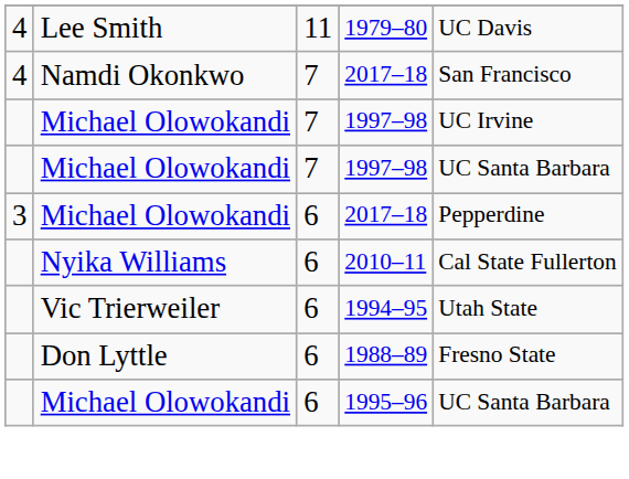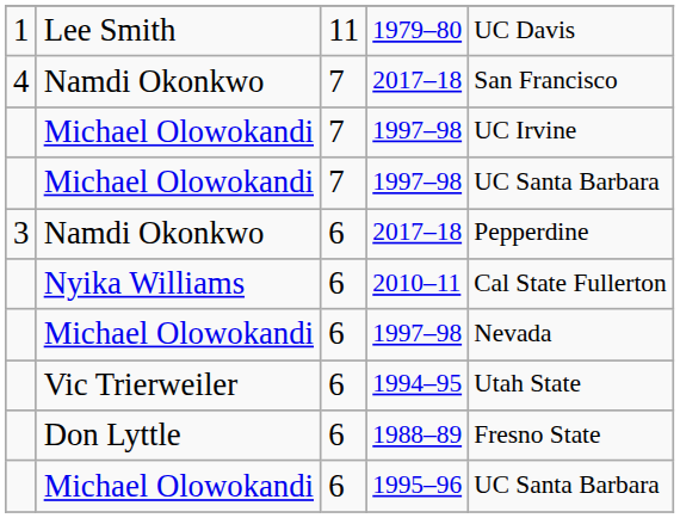 <table class="wikitable">
 <tr>
 </tr>
 <tr>
-<td>4</td>
+<td>1</td>
 <td>Lee Smith</td>
 <td>11</td>
 <td style="font-size:80%;"><a href='#'>1979–80</a></td>
 <td style="font-size:80%;">UC Davis</td>
 </tr>
 <tr>
 <td>4</td>
 <td>Namdi Okonkwo</td>
 <td>7</td>
 <td style="font-size:80%;"><a href='#'>2017–18</a></td>
 <td style="font-size:80%;">San Francisco</td>
 </tr>
 <tr>
 <td></td>
 <td><a href='#'>Michael Olowokandi</a></td>
 <td>7</td>
 <td style="font-size:80%;"><a href='#'>1997–98</a></td>
 <td style="font-size:80%;">UC Irvine</td>
 </tr>
 <tr>
 <td></td>
 <td><a href='#'>Michael Olowokandi</a></td>
 <td>7</td>
 <td style="font-size:80%;"><a href='#'>1997–98</a></td>
 <td style="font-size:80%;">UC Santa Barbara</td>
 </tr>
 <tr>
 <td>3</td>
-<td><a href='#'>Michael Olowokandi</a></td>
+<td>Namdi Okonkwo</td>
 <td>6</td>
 <td style="font-size:80%;"><a href='#'>2017–18</a></td>
 <td style="font-size:80%;">Pepperdine</td>
 </tr>
 <tr>
 <td></td>
 <td><a href='#'>Nyika Williams</a></td>
 <td>6</td>
 <td style="font-size:80%;"><a href='#'>2010–11</a></td>
 <td style="font-size:80%;">Cal State Fullerton</td>
+</tr>
+<tr>
+<td></td>
+<td><a href='#'>Michael Olowokandi</a></td>
+<td>6</td>
+<td style="font-size:80%;"><a href='#'>1997–98</a></td>
+<td style="font-size:80%;">Nevada</td>
 </tr>
 <tr>
 <td></td>
 <td>Vic Trierweiler</td>
 <td>6</td>
 <td style="font-size:80%;"><a href='#'>1994–95</a></td>
 <td style="font-size:80%;">Utah State</td>
 </tr>
 <tr>
 <td></td>
 <td>Don Lyttle</td>
 <td>6</td>
 <td style="font-size:80%;"><a href='#'>1988–89</a></td>
 <td style="font-size:80%;">Fresno State</td>
 </tr>
 <tr>
 <td></td>
 <td><a href='#'>Michael Olowokandi</a></td>
 <td>6</td>
 <td style="font-size:80%;"><a href='#'>1995–96</a></td>
 <td style="font-size:80%;">UC Santa Barbara</td>
 </tr>
 </table>
